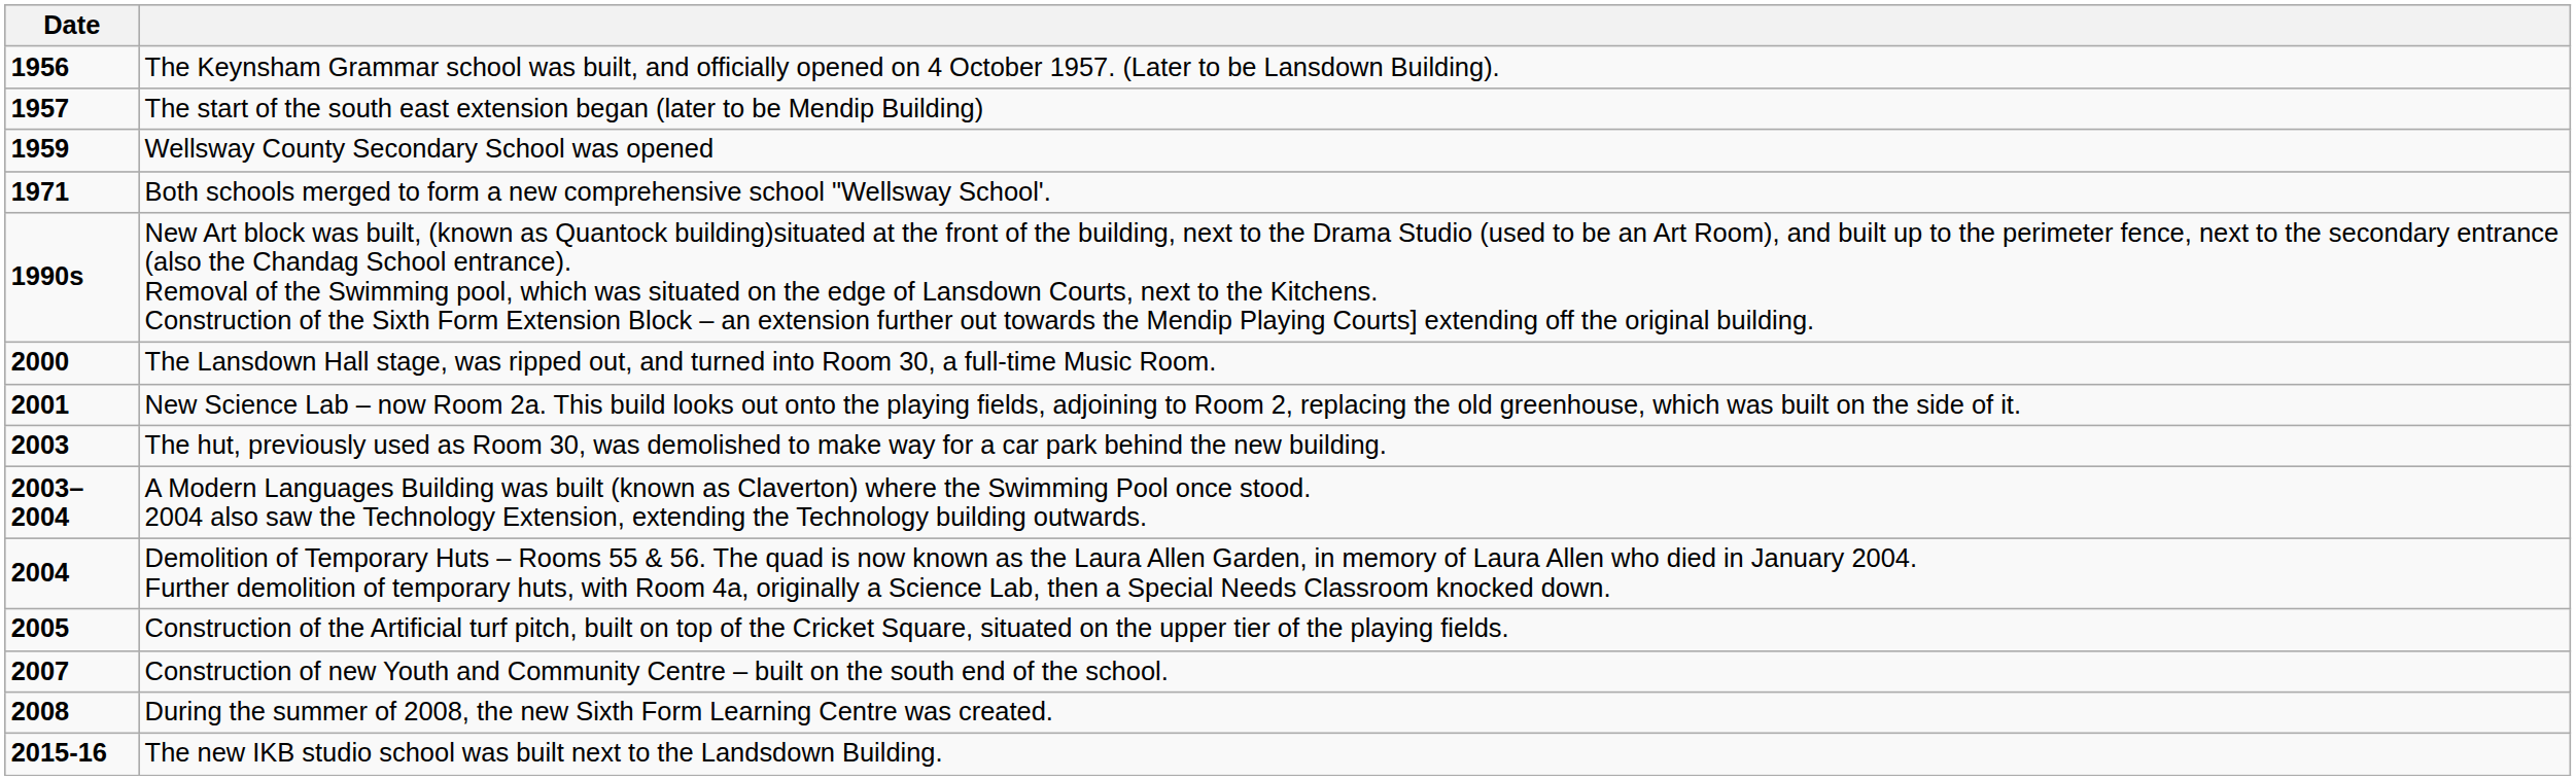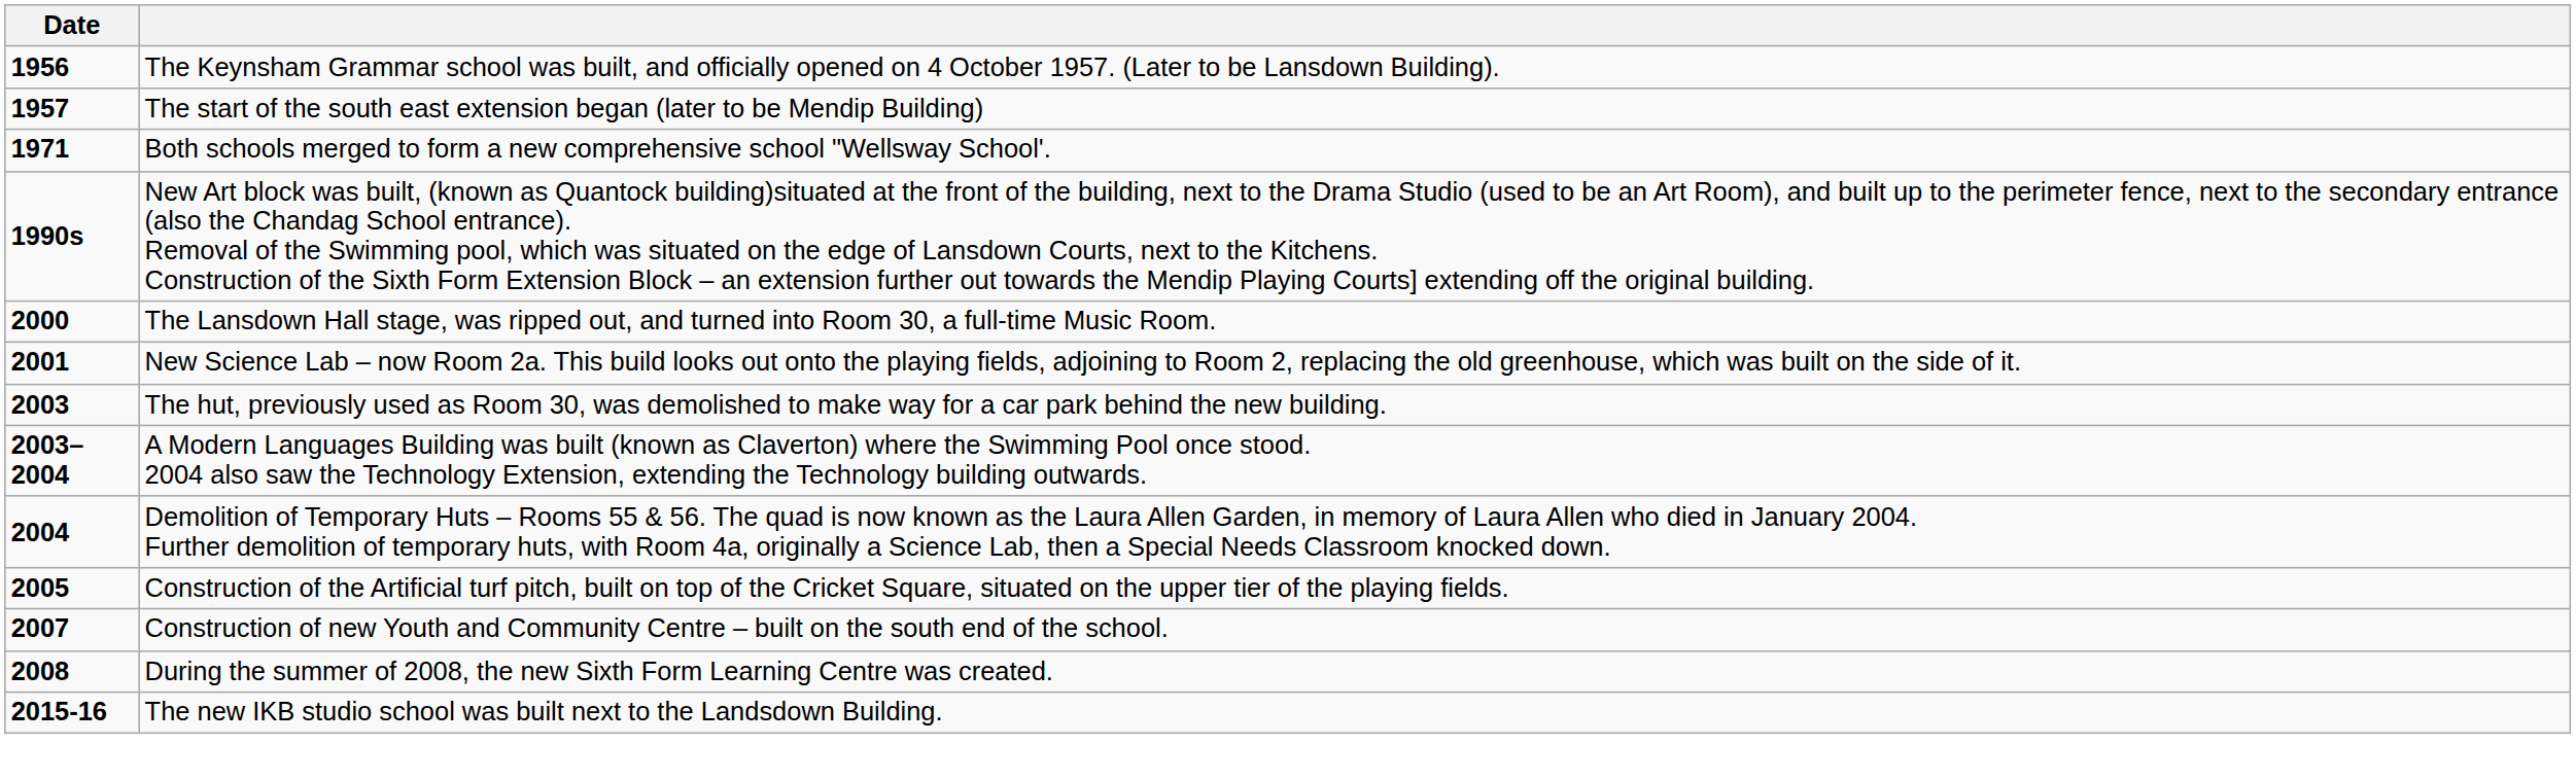 <table class="wikitable">
 <tr>
 <th>Date</th>
 <th></th>
 </tr>
 <tr>
 <td><strong>1956</strong></td>
 <td>The Keynsham Grammar school was built, and officially opened on 4 October 1957. (Later to be Lansdown Building).</td>
 </tr>
 <tr>
 <td><strong>1957</strong></td>
 <td>The start of the south east extension began (later to be Mendip Building)</td>
-</tr>
-<tr>
-<td><strong>1959</strong></td>
-<td>Wellsway County Secondary School was opened</td>
 </tr>
 <tr>
 <td><strong>1971</strong></td>
 <td>Both schools merged to form a new comprehensive school "Wellsway School'.</td>
 </tr>
 <tr>
 <td><strong>1990s</strong></td>
 <td>New Art block was built, (known as Quantock building)situated at the front of the building, next to the Drama Studio (used to be an Art Room), and built up to the perimeter fence, next to the secondary entrance (also the Chandag School entrance).<br>Removal of the Swimming pool, which was situated on the edge of Lansdown Courts, next to the Kitchens.<br>Construction of the Sixth Form Extension Block – an extension further out towards the Mendip Playing Courts] extending off the original building.</td>
 </tr>
 <tr>
 <td><strong>2000</strong></td>
 <td>The Lansdown Hall stage, was ripped out, and turned into Room 30, a full-time Music Room.</td>
 </tr>
 <tr>
 <td><strong>2001</strong></td>
 <td>New Science Lab – now Room 2a. This build looks out onto the playing fields, adjoining to Room 2, replacing the old greenhouse, which was built on the side of it.</td>
 </tr>
 <tr>
 <td><strong>2003</strong></td>
 <td>The hut, previously used as Room 30, was demolished to make way for a car park behind the new building.</td>
 </tr>
 <tr>
 <td><strong>2003–2004</strong></td>
 <td>A Modern Languages Building was built (known as Claverton) where the Swimming Pool once stood.<br>2004 also saw the Technology Extension, extending the Technology building outwards.</td>
 </tr>
 <tr>
 <td><strong>2004</strong></td>
 <td>Demolition of Temporary Huts – Rooms 55 & 56. The quad is now known as the Laura Allen Garden, in memory of Laura Allen who died in January 2004.<br>Further demolition of temporary huts, with Room 4a, originally a Science Lab, then a Special Needs Classroom knocked down.</td>
 </tr>
 <tr>
 <td><strong>2005</strong></td>
 <td>Construction of the Artificial turf pitch, built on top of the Cricket Square, situated on the upper tier of the playing fields.</td>
 </tr>
 <tr>
 <td><strong>2007</strong></td>
 <td>Construction of new Youth and Community Centre – built on the south end of the school.</td>
 </tr>
 <tr>
 <td><strong>2008</strong></td>
 <td>During the summer of 2008, the new Sixth Form Learning Centre was created.</td>
 </tr>
 <tr>
 <td><strong>2015-16</strong></td>
 <td>The new IKB studio school was built next to the Landsdown Building.</td>
 </tr>
 </table>
